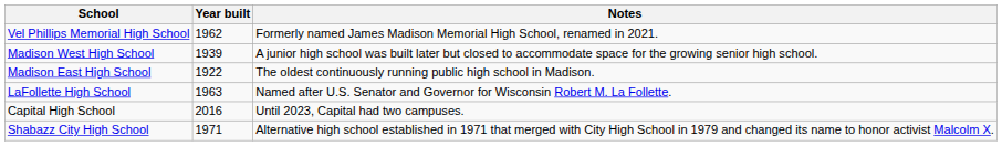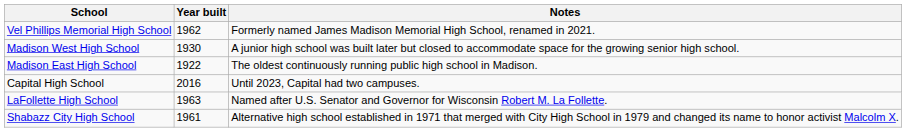 <table class="wikitable">
 <tr>
 <th>School</th>
 <th>Year built</th>
 <th>Notes</th>
 </tr>
 <tr>
 <td><a href='#'>Vel Phillips Memorial High School</a></td>
 <td>1962</td>
 <td>Formerly named James Madison Memorial High School, renamed in 2021.</td>
 </tr>
 <tr>
 <td><a href='#'>Madison West High School</a></td>
-<td>1939</td>
+<td>1930</td>
 <td>A junior high school was built later but closed to accommodate space for the growing senior high school.</td>
 </tr>
 <tr>
 <td><a href='#'>Madison East High School</a></td>
 <td>1922</td>
 <td>The oldest continuously running public high school in Madison.</td>
 </tr>
 <tr>
+<td>Capital High School</td>
+<td>2016</td>
+<td>Until 2023, Capital had two campuses.</td>
+</tr>
+<tr>
 <td><a href='#'>LaFollette High School</a></td>
 <td>1963</td>
 <td>Named after U.S. Senator and Governor for Wisconsin <a href='#'>Robert M. La Follette</a>.</td>
 </tr>
 <tr>
-<td>Capital High School</td>
-<td>2016</td>
-<td>Until 2023, Capital had two campuses.</td>
-</tr>
-<tr>
 <td><a href='#'>Shabazz City High School</a></td>
-<td>1971</td>
+<td>1961</td>
 <td>Alternative high school established in 1971 that merged with City High School in 1979 and changed its name to honor activist <a href='#'>Malcolm X</a>.</td>
 </tr>
 </table>
